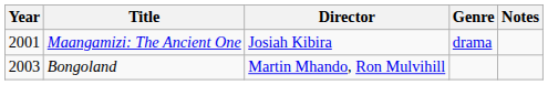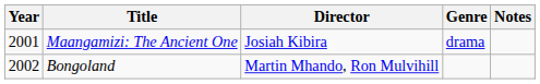 <table class="wikitable sortable">
 <tr>
 <th>Year</th>
 <th>Title</th>
 <th>Director</th>
 <th>Genre</th>
 <th class="unsortable">Notes</th>
 </tr>
 <tr>
 <td>2001</td>
 <td><em><a href='#'>Maangamizi: The Ancient One</a></em></td>
 <td><a href='#'>Josiah Kibira</a></td>
 <td><a href='#'>drama</a></td>
 <td></td>
 </tr>
 <tr>
-<td>2003</td>
+<td>2002</td>
 <td><em>Bongoland</em></td>
 <td><a href='#'>Martin Mhando</a>, <a href='#'>Ron Mulvihill</a></td>
 <td></td>
 <td></td>
 </tr>
 </table>
